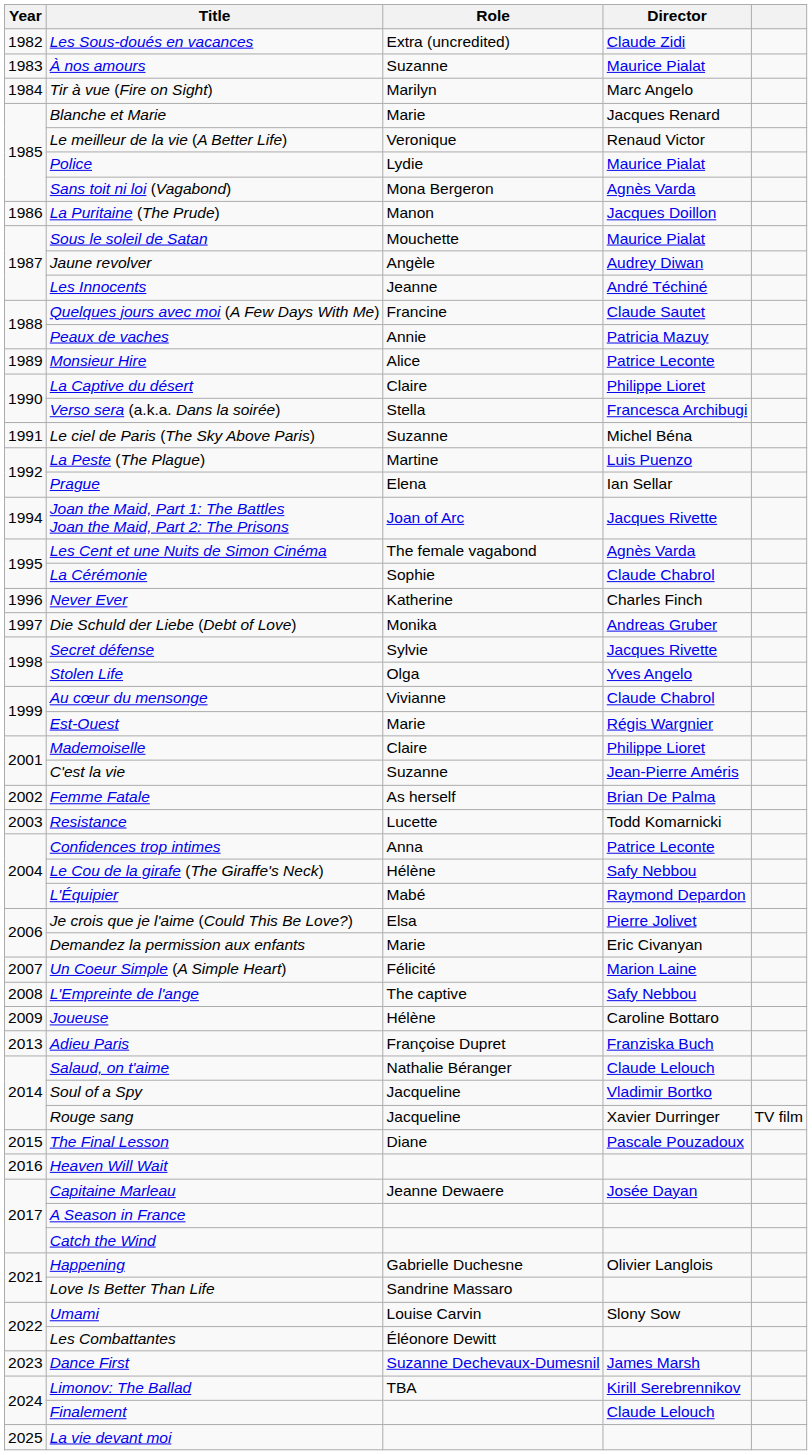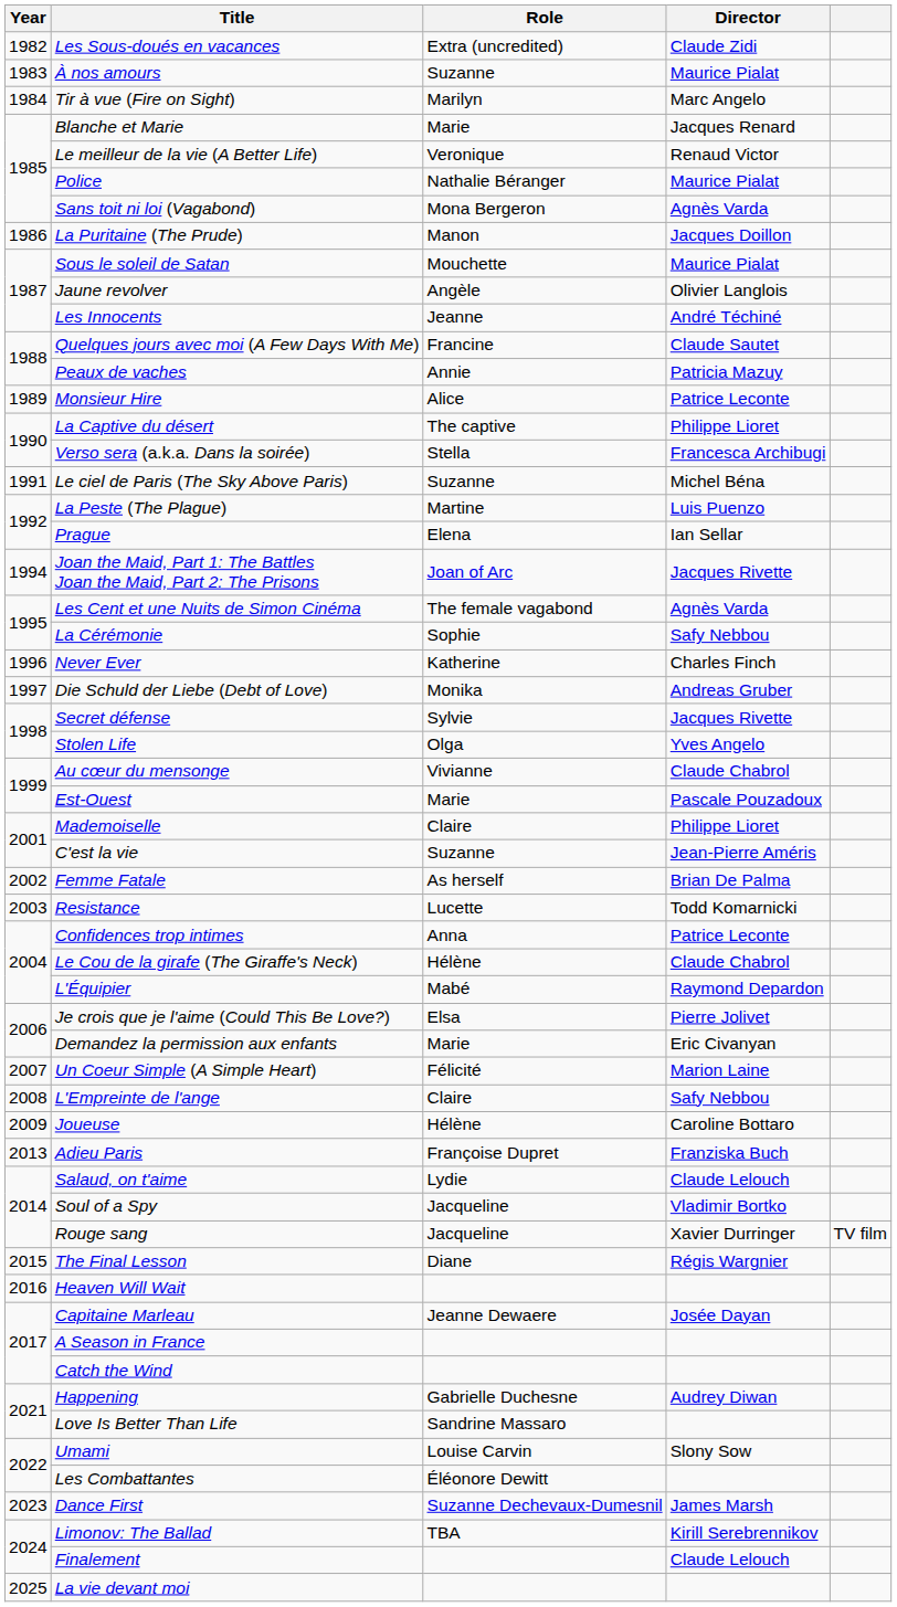 <table class="wikitable sortable">
 <tr>
 <th>Year</th>
 <th>Title</th>
 <th>Role</th>
 <th>Director</th>
 <th class="unsortable"></th>
 </tr>
 <tr>
 <td>1982</td>
 <td><em><a href='#'>Les Sous-doués en vacances</a></em></td>
 <td>Extra (uncredited)</td>
 <td><a href='#'>Claude Zidi</a></td>
 <td></td>
 </tr>
 <tr>
 <td>1983</td>
 <td><em><a href='#'>À nos amours</a></em></td>
 <td>Suzanne</td>
 <td><a href='#'>Maurice Pialat</a></td>
 <td></td>
 </tr>
 <tr>
 <td>1984</td>
 <td><em>Tir à vue</em> (<em>Fire on Sight</em>)</td>
 <td>Marilyn</td>
 <td>Marc Angelo</td>
 <td></td>
 </tr>
 <tr>
 <td rowspan="4">1985</td>
 <td><em>Blanche et Marie</em></td>
 <td>Marie</td>
 <td>Jacques Renard</td>
 <td></td>
 </tr>
 <tr>
 <td><em>Le meilleur de la vie</em> (<em>A Better Life</em>)</td>
 <td>Veronique</td>
 <td>Renaud Victor</td>
 <td></td>
 </tr>
 <tr>
 <td><em><a href='#'>Police</a></em></td>
-<td>Lydie</td>
+<td>Nathalie Béranger</td>
 <td><a href='#'>Maurice Pialat</a></td>
 <td></td>
 </tr>
 <tr>
 <td><em><a href='#'>Sans toit ni loi</a></em> (<em>Vagabond</em>)</td>
 <td>Mona Bergeron</td>
 <td><a href='#'>Agnès Varda</a></td>
 <td></td>
 </tr>
 <tr>
 <td>1986</td>
 <td><em><a href='#'>La Puritaine</a></em> (<em>The Prude</em>)</td>
 <td>Manon</td>
 <td><a href='#'>Jacques Doillon</a></td>
 <td></td>
 </tr>
 <tr>
 <td rowspan="3">1987</td>
 <td><em><a href='#'>Sous le soleil de Satan</a></em></td>
 <td>Mouchette</td>
 <td><a href='#'>Maurice Pialat</a></td>
 <td></td>
 </tr>
 <tr>
 <td><em>Jaune revolver</em></td>
 <td>Angèle</td>
-<td><a href='#'>Audrey Diwan</a></td>
+<td>Olivier Langlois</td>
 <td></td>
 </tr>
 <tr>
 <td><em><a href='#'>Les Innocents</a></em></td>
 <td>Jeanne</td>
 <td><a href='#'>André Téchiné</a></td>
 <td></td>
 </tr>
 <tr>
 <td rowspan="2">1988</td>
 <td><em><a href='#'>Quelques jours avec moi</a></em> (<em>A Few Days With Me</em>)</td>
 <td>Francine</td>
 <td><a href='#'>Claude Sautet</a></td>
 <td></td>
 </tr>
 <tr>
 <td><em><a href='#'>Peaux de vaches</a></em></td>
 <td>Annie</td>
 <td><a href='#'>Patricia Mazuy</a></td>
 <td></td>
 </tr>
 <tr>
 <td>1989</td>
 <td><em><a href='#'>Monsieur Hire</a></em></td>
 <td>Alice</td>
 <td><a href='#'>Patrice Leconte</a></td>
 <td></td>
 </tr>
 <tr>
 <td rowspan="2">1990</td>
 <td><em><a href='#'>La Captive du désert</a></em></td>
-<td>Claire</td>
+<td>The captive</td>
 <td><a href='#'>Philippe Lioret</a></td>
 <td></td>
 </tr>
 <tr>
 <td><em><a href='#'>Verso sera</a></em> (a.k.a. <em>Dans la soirée</em>)</td>
 <td>Stella</td>
 <td><a href='#'>Francesca Archibugi</a></td>
 <td></td>
 </tr>
 <tr>
 <td>1991</td>
 <td><em>Le ciel de Paris</em> (<em>The Sky Above Paris</em>)</td>
 <td>Suzanne</td>
 <td>Michel Béna</td>
 <td></td>
 </tr>
 <tr>
 <td rowspan="2">1992</td>
 <td><em><a href='#'>La Peste</a></em> (<em>The Plague</em>)</td>
 <td>Martine</td>
 <td><a href='#'>Luis Puenzo</a></td>
 <td></td>
 </tr>
 <tr>
 <td><em><a href='#'>Prague</a></em></td>
 <td>Elena</td>
 <td>Ian Sellar</td>
 <td></td>
 </tr>
 <tr>
 <td>1994</td>
 <td><em><a href='#'>Joan the Maid, Part 1: The Battles</a></em><br><em><a href='#'>Joan the Maid, Part 2: The Prisons</a></em></td>
 <td><a href='#'>Joan of Arc</a></td>
 <td><a href='#'>Jacques Rivette</a></td>
 <td></td>
 </tr>
 <tr>
 <td rowspan="2">1995</td>
 <td><em><a href='#'>Les Cent et une Nuits de Simon Cinéma</a></em></td>
 <td>The female vagabond</td>
 <td><a href='#'>Agnès Varda</a></td>
 <td></td>
 </tr>
 <tr>
 <td><em><a href='#'>La Cérémonie</a></em></td>
 <td>Sophie</td>
-<td><a href='#'>Claude Chabrol</a></td>
+<td><a href='#'>Safy Nebbou</a></td>
 <td></td>
 </tr>
 <tr>
 <td>1996</td>
 <td><em><a href='#'>Never Ever</a></em></td>
 <td>Katherine</td>
 <td>Charles Finch</td>
 <td></td>
 </tr>
 <tr>
 <td>1997</td>
 <td><em>Die Schuld der Liebe</em> (<em>Debt of Love</em>)</td>
 <td>Monika</td>
 <td><a href='#'>Andreas Gruber</a></td>
 <td></td>
 </tr>
 <tr>
 <td rowspan="2">1998</td>
 <td><em><a href='#'>Secret défense</a></em></td>
 <td>Sylvie</td>
 <td><a href='#'>Jacques Rivette</a></td>
 <td></td>
 </tr>
 <tr>
 <td><em><a href='#'>Stolen Life</a></em></td>
 <td>Olga</td>
 <td><a href='#'>Yves Angelo</a></td>
 <td></td>
 </tr>
 <tr>
 <td rowspan="2">1999</td>
 <td><em><a href='#'>Au cœur du mensonge</a></em></td>
 <td>Vivianne</td>
 <td><a href='#'>Claude Chabrol</a></td>
 <td></td>
 </tr>
 <tr>
 <td><em><a href='#'>Est-Ouest</a></em></td>
 <td>Marie</td>
-<td><a href='#'>Régis Wargnier</a></td>
+<td><a href='#'>Pascale Pouzadoux</a></td>
 <td></td>
 </tr>
 <tr>
 <td rowspan="2">2001</td>
 <td><em><a href='#'>Mademoiselle</a></em></td>
 <td>Claire</td>
 <td><a href='#'>Philippe Lioret</a></td>
 <td></td>
 </tr>
 <tr>
 <td><em>C'est la vie</em></td>
 <td>Suzanne</td>
 <td><a href='#'>Jean-Pierre Améris</a></td>
 <td></td>
 </tr>
 <tr>
 <td>2002</td>
 <td><em><a href='#'>Femme Fatale</a></em></td>
 <td>As herself</td>
 <td><a href='#'>Brian De Palma</a></td>
 <td></td>
 </tr>
 <tr>
 <td>2003</td>
 <td><em><a href='#'>Resistance</a></em></td>
 <td>Lucette</td>
 <td>Todd Komarnicki</td>
 <td></td>
 </tr>
 <tr>
 <td rowspan="3">2004</td>
 <td><em><a href='#'>Confidences trop intimes</a></em></td>
 <td>Anna</td>
 <td><a href='#'>Patrice Leconte</a></td>
 <td></td>
 </tr>
 <tr>
 <td><em><a href='#'>Le Cou de la girafe</a></em> (<em>The Giraffe's Neck</em>)</td>
 <td>Hélène</td>
-<td><a href='#'>Safy Nebbou</a></td>
+<td><a href='#'>Claude Chabrol</a></td>
 <td></td>
 </tr>
 <tr>
 <td><em><a href='#'>L'Équipier</a></em></td>
 <td>Mabé</td>
 <td><a href='#'>Raymond Depardon</a></td>
 <td></td>
 </tr>
 <tr>
 <td rowspan="2">2006</td>
 <td><em>Je crois que je l'aime</em> (<em>Could This Be Love?</em>)</td>
 <td>Elsa</td>
 <td><a href='#'>Pierre Jolivet</a></td>
 <td></td>
 </tr>
 <tr>
 <td><em>Demandez la permission aux enfants</em></td>
 <td>Marie</td>
 <td>Eric Civanyan</td>
 <td></td>
 </tr>
 <tr>
 <td>2007</td>
 <td><em><a href='#'>Un Coeur Simple</a></em> (<em>A Simple Heart</em>)</td>
 <td>Félicité</td>
 <td><a href='#'>Marion Laine</a></td>
 <td></td>
 </tr>
 <tr>
 <td>2008</td>
 <td><em><a href='#'>L'Empreinte de l'ange</a></em></td>
-<td>The captive</td>
+<td>Claire</td>
 <td><a href='#'>Safy Nebbou</a></td>
 <td></td>
 </tr>
 <tr>
 <td>2009</td>
 <td><em><a href='#'>Joueuse</a></em></td>
 <td>Hélène</td>
 <td>Caroline Bottaro</td>
 <td></td>
 </tr>
 <tr>
 <td>2013</td>
 <td><em><a href='#'>Adieu Paris</a></em></td>
 <td>Françoise Dupret</td>
 <td><a href='#'>Franziska Buch</a></td>
 <td></td>
 </tr>
 <tr>
 <td rowspan="3">2014</td>
 <td><em><a href='#'>Salaud, on t'aime</a></em></td>
-<td>Nathalie Béranger</td>
+<td>Lydie</td>
 <td><a href='#'>Claude Lelouch</a></td>
 <td></td>
 </tr>
 <tr>
 <td><em>Soul of a Spy</em></td>
 <td>Jacqueline</td>
 <td><a href='#'>Vladimir Bortko</a></td>
 <td></td>
 </tr>
 <tr>
 <td><em>Rouge sang</em></td>
 <td>Jacqueline</td>
 <td>Xavier Durringer</td>
 <td>TV film</td>
 </tr>
 <tr>
 <td>2015</td>
 <td><em><a href='#'>The Final Lesson</a></em></td>
 <td>Diane</td>
-<td><a href='#'>Pascale Pouzadoux</a></td>
+<td><a href='#'>Régis Wargnier</a></td>
 <td></td>
 </tr>
 <tr>
 <td>2016</td>
 <td><em><a href='#'>Heaven Will Wait</a></em></td>
 <td></td>
 <td></td>
 <td></td>
 </tr>
 <tr>
 <td rowspan="3">2017</td>
 <td><em><a href='#'>Capitaine Marleau</a></em></td>
 <td>Jeanne Dewaere</td>
 <td><a href='#'>Josée Dayan</a></td>
 <td></td>
 </tr>
 <tr>
 <td><em><a href='#'>A Season in France</a></em></td>
 <td></td>
 <td></td>
 <td></td>
 </tr>
 <tr>
 <td><em><a href='#'>Catch the Wind</a></em></td>
 <td></td>
 <td></td>
 <td></td>
 </tr>
 <tr>
 <td rowspan="2">2021</td>
 <td><em><a href='#'>Happening</a></em></td>
 <td>Gabrielle Duchesne</td>
-<td>Olivier Langlois</td>
+<td><a href='#'>Audrey Diwan</a></td>
 <td></td>
 </tr>
 <tr>
 <td><em>Love Is Better Than Life</em></td>
 <td>Sandrine Massaro</td>
 <td></td>
 <td></td>
 </tr>
 <tr>
 <td rowspan="2">2022</td>
 <td><em><a href='#'>Umami</a></em></td>
 <td>Louise Carvin</td>
 <td>Slony Sow</td>
 <td></td>
 </tr>
 <tr>
 <td><em>Les Combattantes</em></td>
 <td>Éléonore Dewitt</td>
 <td></td>
 <td></td>
 </tr>
 <tr>
 <td>2023</td>
 <td><em><a href='#'>Dance First</a></em></td>
 <td><a href='#'>Suzanne Dechevaux-Dumesnil</a></td>
 <td><a href='#'>James Marsh</a></td>
 <td></td>
 </tr>
 <tr>
 <td rowspan="2">2024</td>
 <td><em><a href='#'>Limonov: The Ballad</a></em></td>
 <td>TBA</td>
 <td><a href='#'>Kirill Serebrennikov</a></td>
 <td></td>
 </tr>
 <tr>
 <td><em><a href='#'>Finalement</a></em></td>
 <td></td>
 <td><a href='#'>Claude Lelouch</a></td>
 <td></td>
 </tr>
 <tr>
 <td>2025</td>
 <td><em><a href='#'>La vie devant moi</a></em></td>
 <td></td>
 <td></td>
 <td></td>
 </tr>
 </table>
